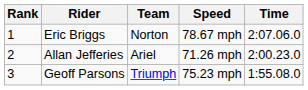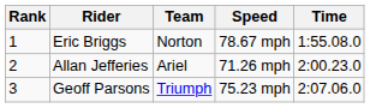 <table class="wikitable">
 <tr style="background:#efefef;">
 <th>Rank</th>
 <th>Rider</th>
 <th>Team</th>
 <th>Speed</th>
 <th>Time</th>
 </tr>
 <tr>
 <td>1</td>
 <td> Eric Briggs</td>
 <td>Norton</td>
 <td>78.67 mph</td>
-<td>2:07.06.0</td>
+<td>1:55.08.0</td>
 </tr>
 <tr>
 <td>2</td>
 <td> Allan Jefferies</td>
 <td>Ariel</td>
 <td>71.26 mph</td>
 <td>2:00.23.0</td>
 </tr>
 <tr>
 <td>3</td>
 <td> Geoff Parsons</td>
 <td><a href='#'>Triumph</a></td>
 <td>75.23 mph</td>
-<td>1:55.08.0</td>
+<td>2:07.06.0</td>
 </tr>
 </table>
